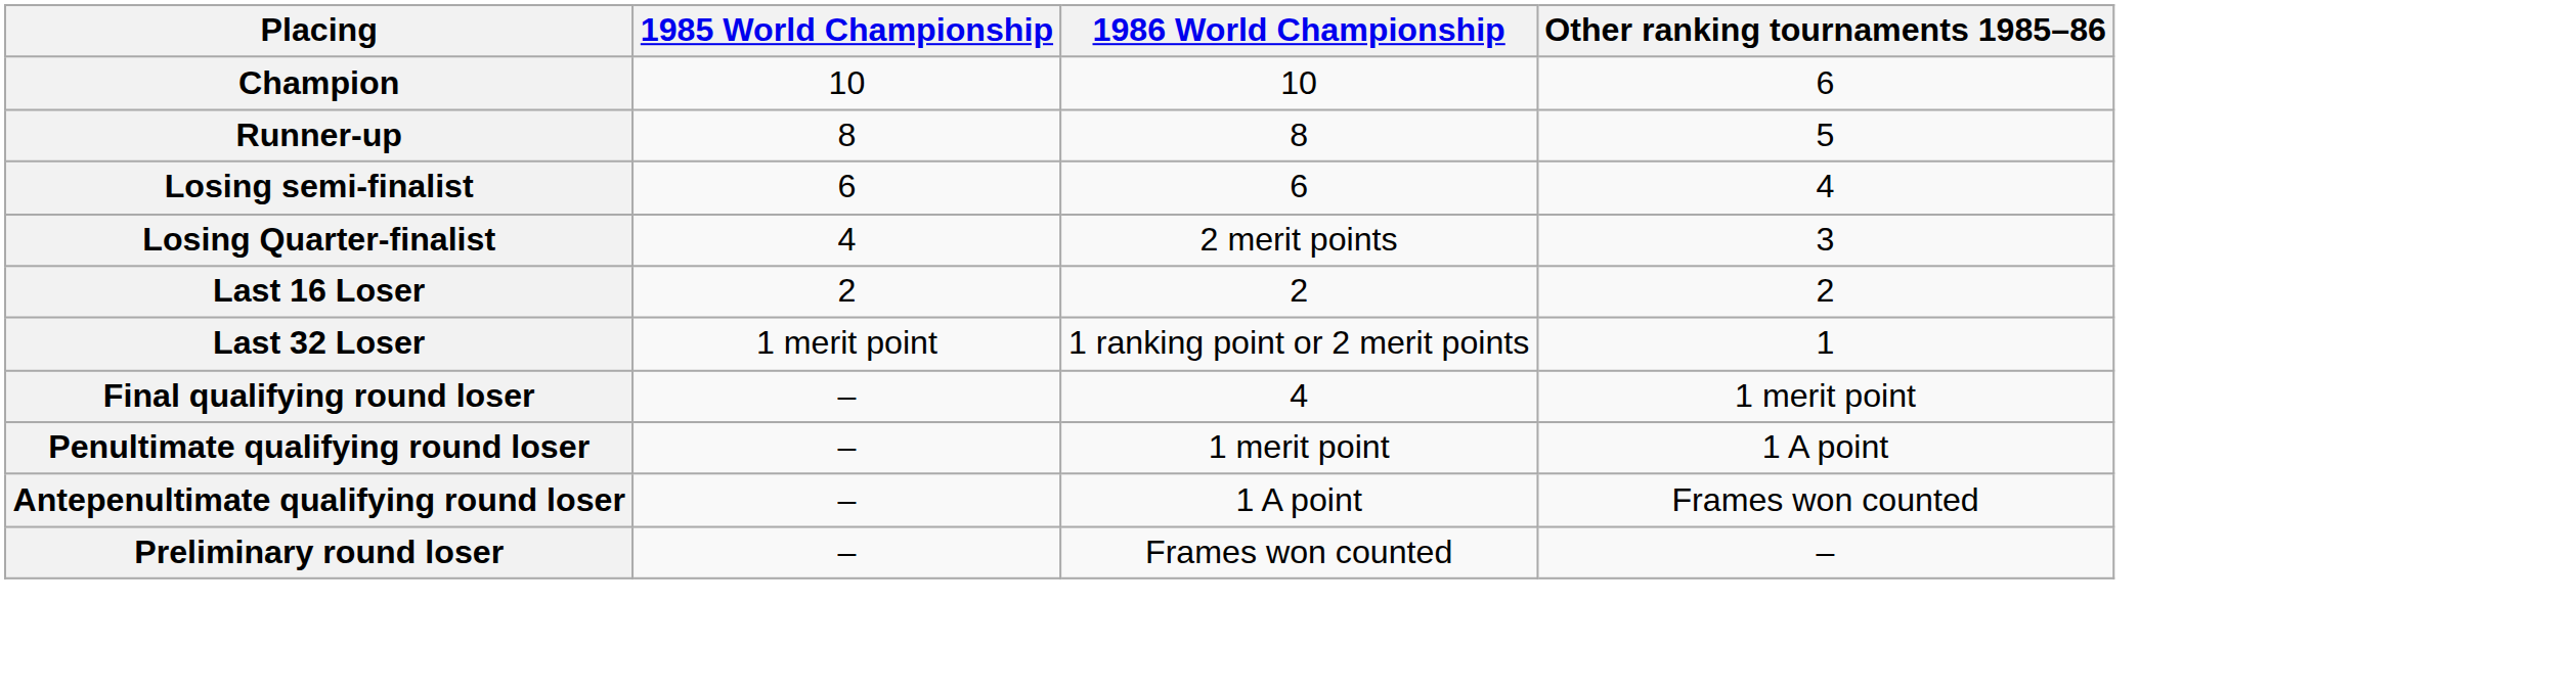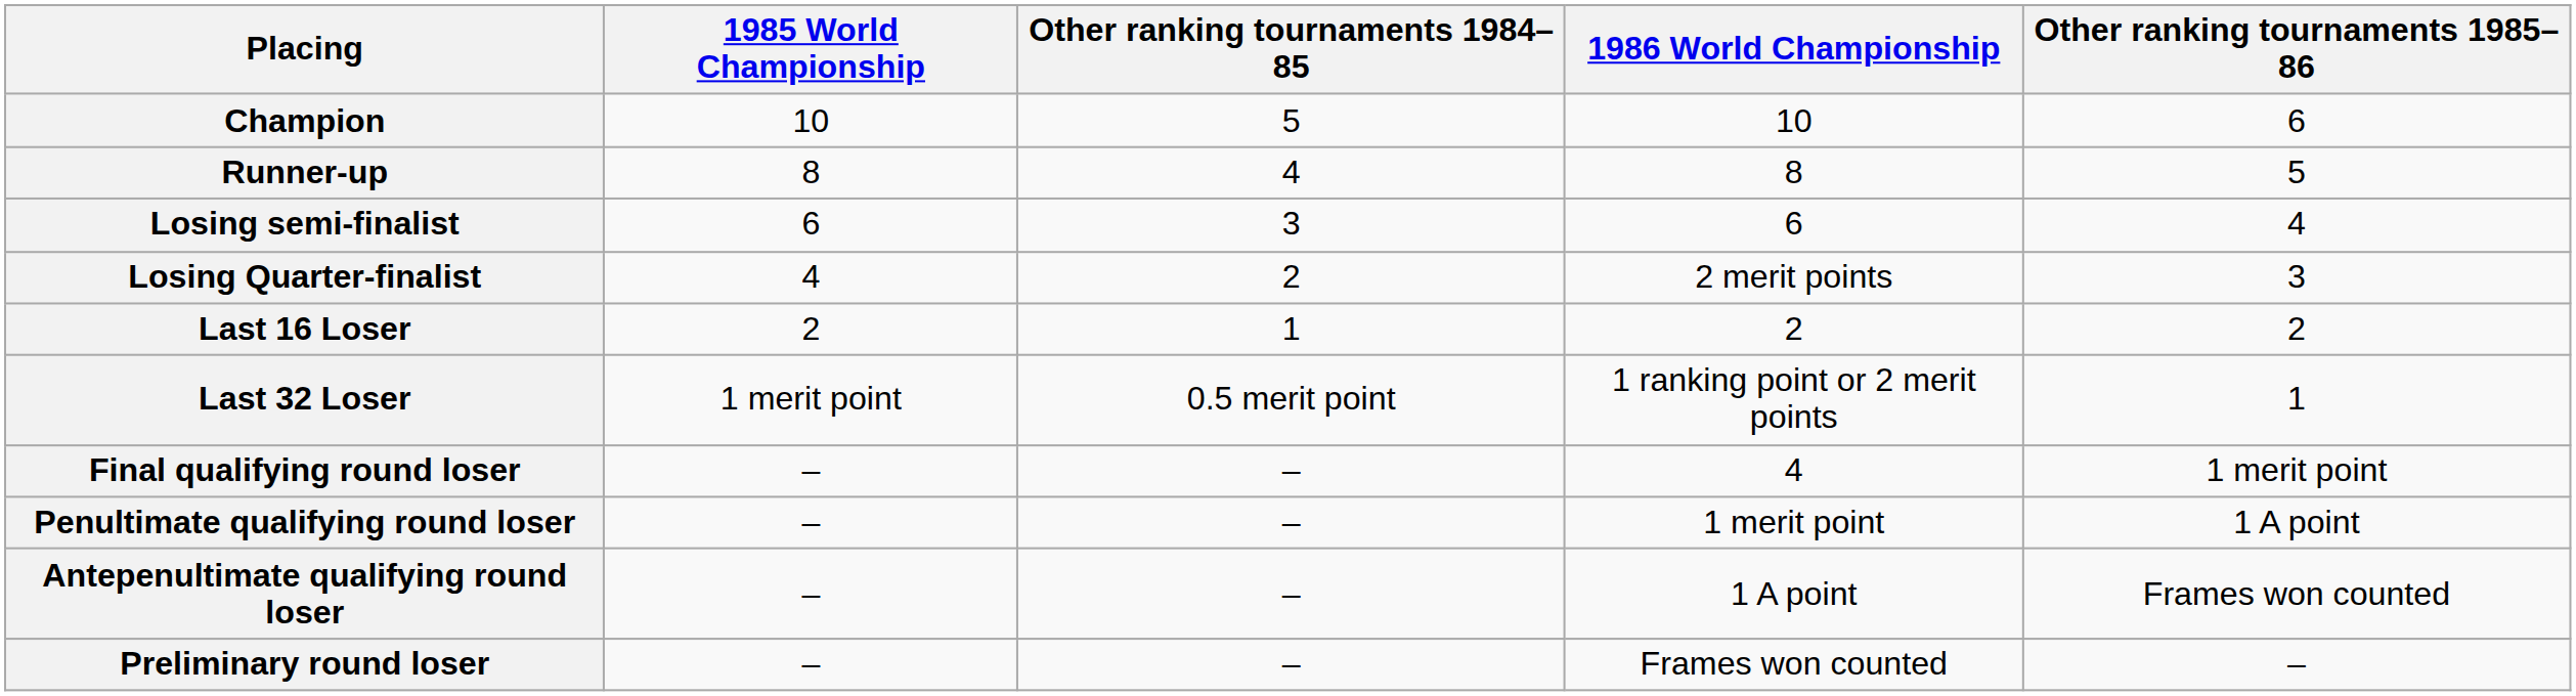 <table class="wikitable">
 <tr>
 <th scope=col>Placing</th>
 <th scope=col><a href='#'>1985 World Championship</a></th>
+<th scope=col>Other ranking tournaments 1984–85</th>
 <th scope=col><a href='#'>1986 World Championship</a></th>
 <th scope=col>Other ranking tournaments 1985–86</th>
 </tr>
 <tr>
 <th scope=row>Champion</th>
 <td align="center">10</td>
+<td align="center">5</td>
 <td align="center">10</td>
 <td align="center">6</td>
 </tr>
 <tr>
 <th scope=row>Runner-up</th>
 <td align="center">8</td>
+<td align="center">4</td>
 <td align="center">8</td>
 <td align="center">5</td>
 </tr>
 <tr>
 <th scope=row>Losing semi-finalist</th>
 <td align="center">6</td>
+<td align="center">3</td>
 <td align="center">6</td>
 <td align="center">4</td>
 </tr>
 <tr>
 <th scope=row>Losing Quarter-finalist</th>
 <td align="center">4</td>
+<td align="center">2</td>
 <td align="center">2 merit points</td>
 <td align="center">3</td>
 </tr>
 <tr>
 <th scope=row>Last 16 Loser</th>
 <td align="center">2</td>
+<td align="center">1</td>
 <td align="center">2</td>
 <td align="center">2</td>
 </tr>
 <tr>
 <th scope=row>Last 32 Loser</th>
 <td align="center">1 merit point</td>
+<td align="center">0.5 merit point</td>
 <td align="center">1 ranking point or 2 merit points</td>
 <td align="center">1</td>
 </tr>
 <tr>
 <th scope=row>Final qualifying round loser</th>
+<td align="center">–</td>
 <td align="center">–</td>
 <td align="center">4</td>
 <td align="center">1 merit point</td>
 </tr>
 <tr>
 <th scope=row>Penultimate qualifying round loser</th>
 <td align="center">–</td>
+<td align="center">–</td>
 <td align="center">1 merit point</td>
 <td align="center">1 A point</td>
 </tr>
 <tr>
 <th scope=row>Antepenultimate qualifying round loser</th>
+<td align="center">–</td>
 <td align="center">–</td>
 <td align="center">1 A point</td>
 <td align="center">Frames won counted</td>
 </tr>
 <tr>
 <th scope=row>Preliminary round loser</th>
 <td align="center">–</td>
+<td align="center">–</td>
 <td align="center">Frames won counted</td>
 <td align="center">–</td>
 </tr>
 </table>
